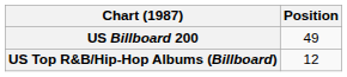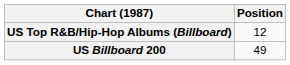 <table class="wikitable sortable plainrowheaders" style="text-align:center">
 <tr>
 <th scope="col">Chart (1987)</th>
 <th scope="col">Position</th>
 </tr>
 <tr>
+<th scope="row">US Top R&B/Hip-Hop Albums (<em>Billboard</em>)</th>
+<td>12</td>
+</tr>
+<tr>
 <th scope="row">US <em>Billboard</em> 200</th>
 <td>49</td>
 </tr>
-<tr>
-<th scope="row">US Top R&B/Hip-Hop Albums (<em>Billboard</em>)</th>
-<td>12</td>
-</tr>
 </table>
